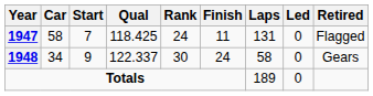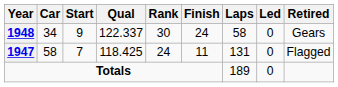 <table class="wikitable" style="text-align:center">
 <tr>
 <th>Year</th>
 <th>Car</th>
 <th>Start</th>
 <th>Qual</th>
 <th>Rank</th>
 <th>Finish</th>
 <th>Laps</th>
 <th>Led</th>
 <th>Retired</th>
 </tr>
 <tr>
+<th><a href='#'>1948</a></th>
+<td>34</td>
+<td>9</td>
+<td>122.337</td>
+<td>30</td>
+<td>24</td>
+<td>58</td>
+<td>0</td>
+<td>Gears</td>
+</tr>
+<tr>
 <th><a href='#'>1947</a></th>
 <td>58</td>
 <td>7</td>
 <td>118.425</td>
 <td>24</td>
 <td>11</td>
 <td>131</td>
 <td>0</td>
 <td>Flagged</td>
 </tr>
 <tr>
-<th><a href='#'>1948</a></th>
-<td>34</td>
-<td>9</td>
-<td>122.337</td>
-<td>30</td>
-<td>24</td>
-<td>58</td>
-<td>0</td>
-<td>Gears</td>
-</tr>
-<tr>
 <td colspan=6><strong>Totals</strong></td>
 <td>189</td>
 <td>0</td>
 <td></td>
 </tr>
 </table>
